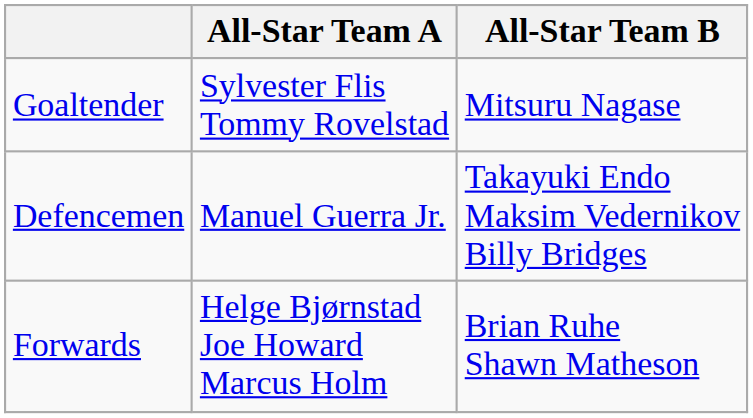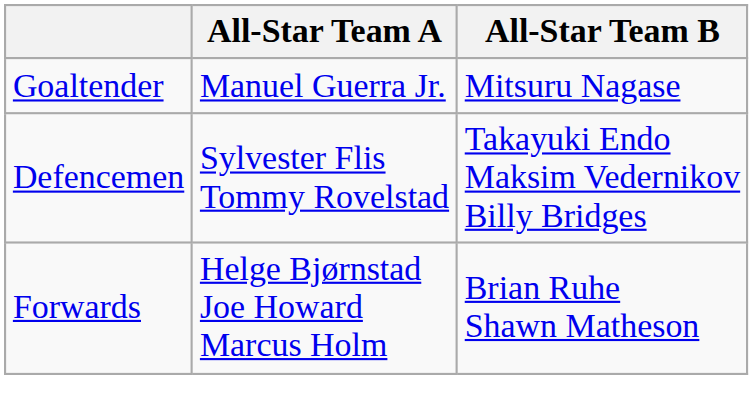 <table class="wikitable">
 <tr>
 <th></th>
 <th>All-Star Team A</th>
 <th>All-Star Team B</th>
 </tr>
 <tr>
 <td><a href='#'>Goaltender</a></td>
-<td> <a href='#'>Sylvester Flis</a><br> <a href='#'>Tommy Rovelstad</a></td>
+<td> <a href='#'>Manuel Guerra Jr.</a></td>
 <td> <a href='#'>Mitsuru Nagase</a></td>
 </tr>
 <tr>
 <td><a href='#'>Defencemen</a></td>
-<td> <a href='#'>Manuel Guerra Jr.</a></td>
+<td> <a href='#'>Sylvester Flis</a><br> <a href='#'>Tommy Rovelstad</a></td>
 <td> <a href='#'>Takayuki Endo</a><br> <a href='#'>Maksim Vedernikov</a><br> <a href='#'>Billy Bridges</a></td>
 </tr>
 <tr>
 <td><a href='#'>Forwards</a></td>
 <td> <a href='#'>Helge Bjørnstad</a><br> <a href='#'>Joe Howard</a><br> <a href='#'>Marcus Holm</a></td>
 <td> <a href='#'>Brian Ruhe</a><br> <a href='#'>Shawn Matheson</a></td>
 </tr>
 </table>
